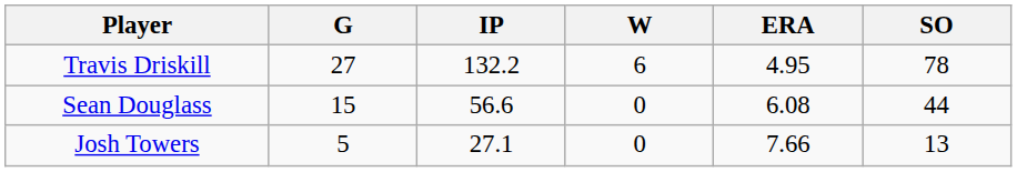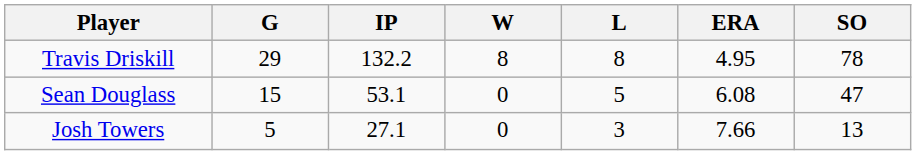 <table class="wikitable sortable">
 <tr>
 <th bgcolor="#DDDDFF" width="16%">Player</th>
 <th bgcolor="#DDDDFF" width="9%">G</th>
 <th bgcolor="#DDDDFF" width="9%">IP</th>
 <th bgcolor="#DDDDFF" width="9%">W</th>
+<th bgcolor="#DDDDFF" width="9%">L</th>
 <th bgcolor="#DDDDFF" width="9%">ERA</th>
 <th bgcolor="#DDDDFF" width="9%">SO</th>
 </tr>
 <tr align=center>
 <td><a href='#'>Travis Driskill</a></td>
-<td>27</td>
+<td>29</td>
 <td>132.2</td>
-<td>6</td>
+<td>8</td>
+<td>8</td>
 <td>4.95</td>
 <td>78</td>
 </tr>
 <tr align=center>
 <td><a href='#'>Sean Douglass</a></td>
 <td>15</td>
-<td>56.6</td>
+<td>53.1</td>
 <td>0</td>
+<td>5</td>
 <td>6.08</td>
-<td>44</td>
+<td>47</td>
 </tr>
 <tr align=center>
 <td><a href='#'>Josh Towers</a></td>
 <td>5</td>
 <td>27.1</td>
 <td>0</td>
+<td>3</td>
 <td>7.66</td>
 <td>13</td>
 </tr>
 </table>
